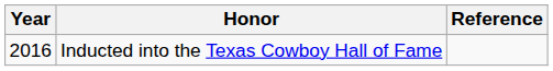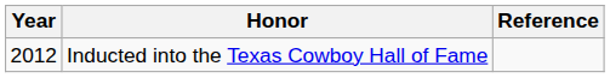 <table class="wikitable">
 <tr>
 <th>Year</th>
 <th>Honor</th>
 <th>Reference</th>
 </tr>
 <tr>
-<td>2016</td>
+<td>2012</td>
 <td>Inducted into the <a href='#'>Texas Cowboy Hall of Fame</a></td>
 <td></td>
 </tr>
 </table>
